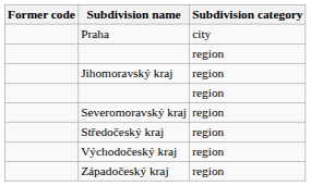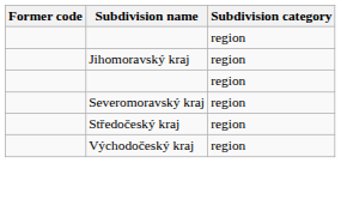 <table class="wikitable sortable mw-collapsible">
 <tr>
 <th>Former code</th>
 <th>Subdivision name</th>
 <th>Subdivision category</th>
-</tr>
-<tr>
-<td></td>
-<td>Praha</td>
-<td>city</td>
 </tr>
 <tr>
 <td></td>
 <td></td>
 <td>region</td>
 </tr>
 <tr>
 <td></td>
 <td>Jihomoravský kraj</td>
 <td>region</td>
 </tr>
 <tr>
 <td></td>
 <td></td>
 <td>region</td>
 </tr>
 <tr>
 <td></td>
 <td>Severomoravský kraj</td>
 <td>region</td>
 </tr>
 <tr>
 <td></td>
 <td>Středočeský kraj</td>
 <td>region</td>
 </tr>
 <tr>
 <td></td>
 <td>Východočeský kraj</td>
 <td>region</td>
 </tr>
-<tr>
-<td></td>
-<td>Západočeský kraj</td>
-<td>region</td>
-</tr>
 </table>
